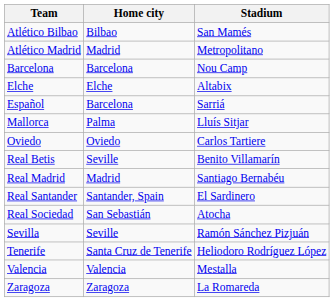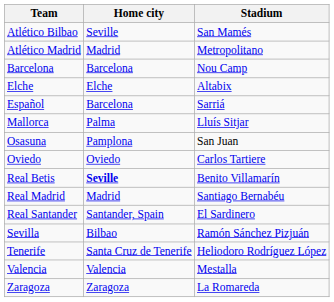 <table class="wikitable sortable" style="text-align: left;">
 <tr>
 <th>Team</th>
 <th>Home city</th>
 <th>Stadium</th>
 </tr>
 <tr>
 <td><a href='#'>Atlético Bilbao</a></td>
-<td><a href='#'>Bilbao</a></td>
+<td><a href='#'>Seville</a></td>
 <td><a href='#'>San Mamés</a></td>
 </tr>
 <tr>
 <td><a href='#'>Atlético Madrid</a></td>
 <td><a href='#'>Madrid</a></td>
 <td><a href='#'>Metropolitano</a></td>
 </tr>
 <tr>
 <td><a href='#'>Barcelona</a></td>
 <td><a href='#'>Barcelona</a></td>
 <td><a href='#'>Nou Camp</a></td>
 </tr>
 <tr>
 <td><a href='#'>Elche</a></td>
 <td><a href='#'>Elche</a></td>
 <td><a href='#'>Altabix</a></td>
 </tr>
 <tr>
 <td><a href='#'>Español</a></td>
 <td><a href='#'>Barcelona</a></td>
 <td><a href='#'>Sarriá</a></td>
 </tr>
 <tr>
 <td><a href='#'>Mallorca</a></td>
 <td><a href='#'>Palma</a></td>
 <td><a href='#'>Lluís Sitjar</a></td>
 </tr>
 <tr>
+<td><a href='#'>Osasuna</a></td>
+<td><a href='#'>Pamplona</a></td>
+<td>San Juan</td>
+</tr>
+<tr>
 <td><a href='#'>Oviedo</a></td>
 <td><a href='#'>Oviedo</a></td>
 <td><a href='#'>Carlos Tartiere</a></td>
 </tr>
 <tr>
 <td><a href='#'>Real Betis</a></td>
-<td><a href='#'>Seville</a></td>
+<td><strong><a href='#'>Seville</a></strong></td>
 <td><a href='#'>Benito Villamarín</a></td>
 </tr>
 <tr>
 <td><a href='#'>Real Madrid</a></td>
 <td><a href='#'>Madrid</a></td>
 <td><a href='#'>Santiago Bernabéu</a></td>
 </tr>
 <tr>
 <td><a href='#'>Real Santander</a></td>
 <td><a href='#'>Santander, Spain</a></td>
 <td><a href='#'>El Sardinero</a></td>
 </tr>
 <tr>
-<td><a href='#'>Real Sociedad</a></td>
-<td><a href='#'>San Sebastián</a></td>
-<td><a href='#'>Atocha</a></td>
-</tr>
-<tr>
 <td><a href='#'>Sevilla</a></td>
-<td><a href='#'>Seville</a></td>
+<td><a href='#'>Bilbao</a></td>
 <td><a href='#'>Ramón Sánchez Pizjuán</a></td>
 </tr>
 <tr>
 <td><a href='#'>Tenerife</a></td>
 <td><a href='#'>Santa Cruz de Tenerife</a></td>
 <td><a href='#'>Heliodoro Rodríguez López</a></td>
 </tr>
 <tr>
 <td><a href='#'>Valencia</a></td>
 <td><a href='#'>Valencia</a></td>
 <td><a href='#'>Mestalla</a></td>
 </tr>
 <tr>
 <td><a href='#'>Zaragoza</a></td>
 <td><a href='#'>Zaragoza</a></td>
 <td><a href='#'>La Romareda</a></td>
 </tr>
 </table>
